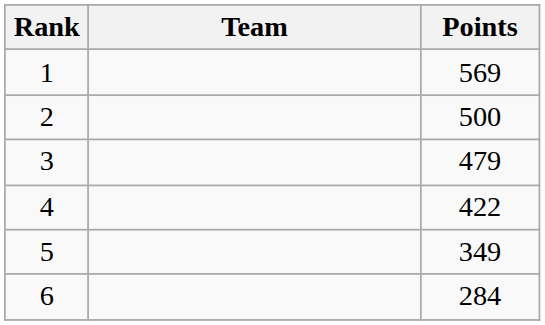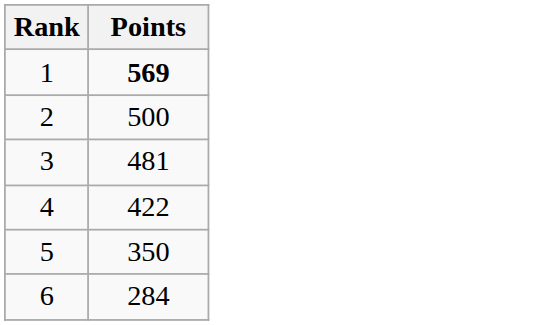 <table class="wikitable" style="text-align:center;">
 <tr>
 <th width=40>Rank</th>
-<th width=180>Team</th>
 <th width=60>Points</th>
 </tr>
 <tr>
 <td>1</td>
-<td align=left></td>
-<td>569</td>
+<td><strong>569</strong></td>
 </tr>
 <tr>
 <td>2</td>
-<td align=left></td>
 <td>500</td>
 </tr>
 <tr>
 <td>3</td>
-<td align=left></td>
-<td>479</td>
+<td>481</td>
 </tr>
 <tr>
 <td>4</td>
-<td align=left></td>
 <td>422</td>
 </tr>
 <tr>
 <td>5</td>
-<td align=left></td>
-<td>349</td>
+<td>350</td>
 </tr>
 <tr>
 <td>6</td>
-<td align=left></td>
 <td>284</td>
 </tr>
 </table>
